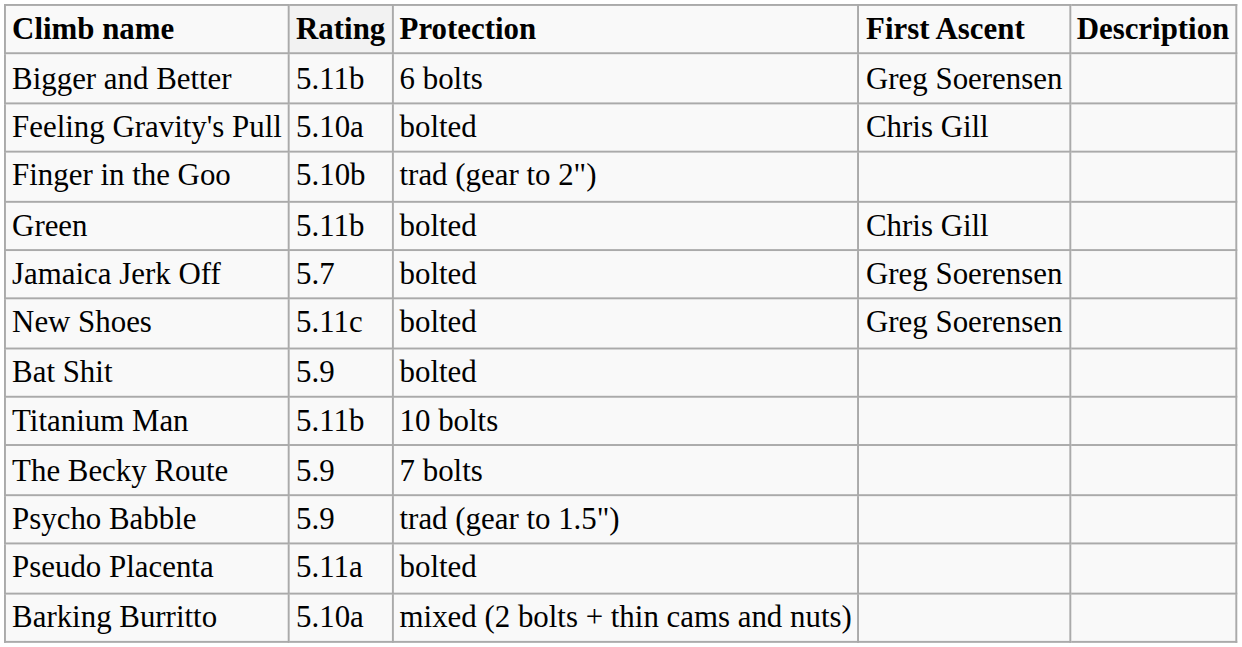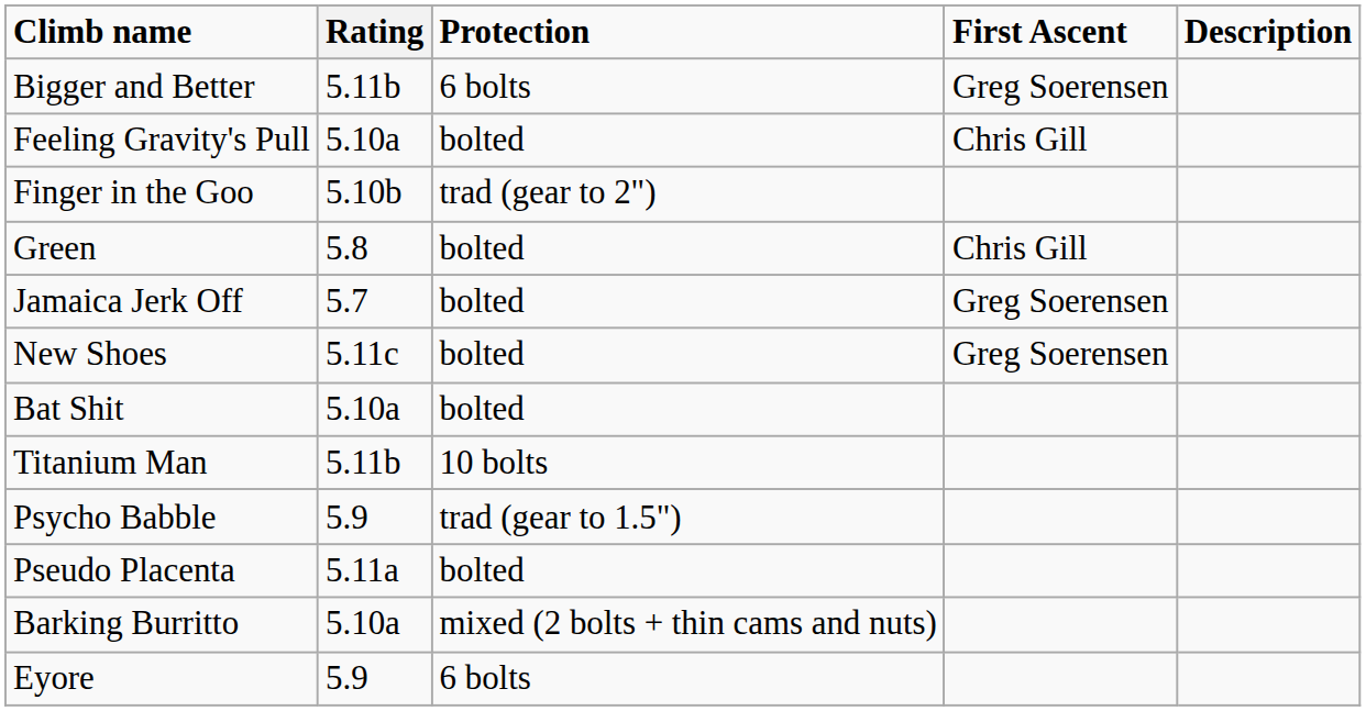 <table class="wikitable">
 <tr>
 <td><strong>Climb name</strong></td>
 <th><strong>Rating</strong></th>
 <td><strong>Protection</strong></td>
 <td><strong>First Ascent</strong></td>
 <td><strong>Description</strong></td>
 </tr>
 <tr>
 <td>Bigger and Better</td>
 <td>5.11b</td>
 <td>6 bolts</td>
 <td>Greg Soerensen</td>
 <td></td>
 </tr>
 <tr>
 <td>Feeling Gravity's Pull</td>
 <td>5.10a</td>
 <td>bolted</td>
 <td>Chris Gill</td>
 <td></td>
 </tr>
 <tr>
 <td>Finger in the Goo</td>
 <td>5.10b</td>
 <td>trad (gear to 2")</td>
 <td></td>
 <td aptly named because of a pocket that has a green algae growing from it.></td>
 </tr>
 <tr>
 <td>Green</td>
-<td>5.11b</td>
+<td>5.8</td>
 <td>bolted</td>
 <td>Chris Gill</td>
 <td></td>
 </tr>
 <tr>
 <td>Jamaica Jerk Off</td>
 <td>5.7</td>
 <td>bolted</td>
 <td>Greg Soerensen</td>
 <td></td>
 </tr>
 <tr>
 <td>New Shoes</td>
 <td>5.11c</td>
 <td>bolted</td>
 <td>Greg Soerensen</td>
 <td></td>
 </tr>
 <tr>
 <td>Bat Shit</td>
-<td>5.9</td>
+<td>5.10a</td>
 <td>bolted</td>
 <td></td>
 <td></td>
 </tr>
 <tr>
 <td>Titanium Man</td>
 <td>5.11b</td>
 <td>10 bolts</td>
-<td></td>
-<td></td>
-</tr>
-<tr>
-<td>The Becky Route</td>
-<td>5.9</td>
-<td>7 bolts</td>
 <td></td>
 <td></td>
 </tr>
 <tr>
 <td>Psycho Babble</td>
 <td>5.9</td>
 <td>trad (gear to 1.5")</td>
 <td></td>
 <td></td>
 </tr>
 <tr>
 <td>Pseudo Placenta</td>
 <td>5.11a</td>
 <td>bolted</td>
 <td></td>
 <td></td>
 </tr>
 <tr>
 <td>Barking Burritto</td>
 <td>5.10a</td>
 <td>mixed (2 bolts + thin cams and nuts)</td>
 <td></td>
 <td></td>
 </tr>
+<tr>
+<td>Eyore</td>
+<td>5.9</td>
+<td>6 bolts</td>
+<td></td>
+<td></td>
+</tr>
 </table>
